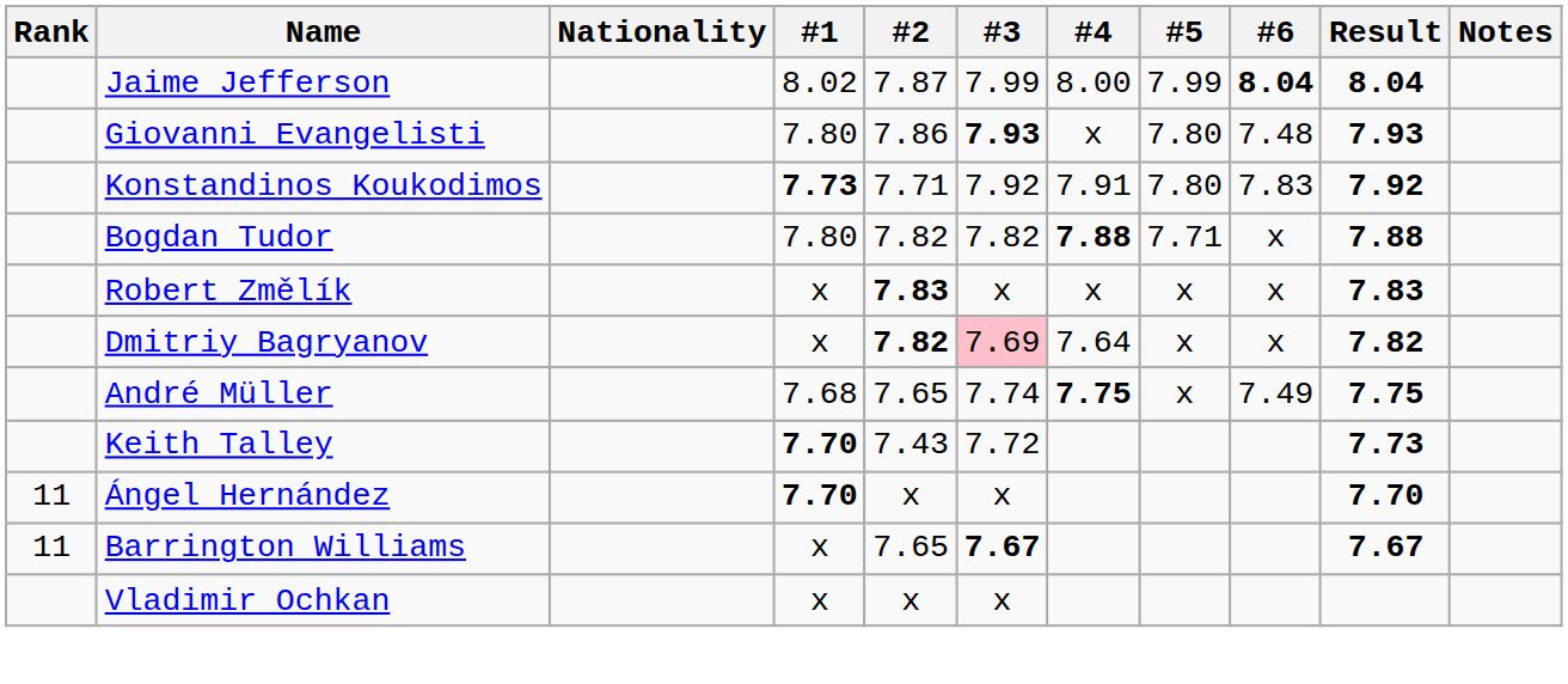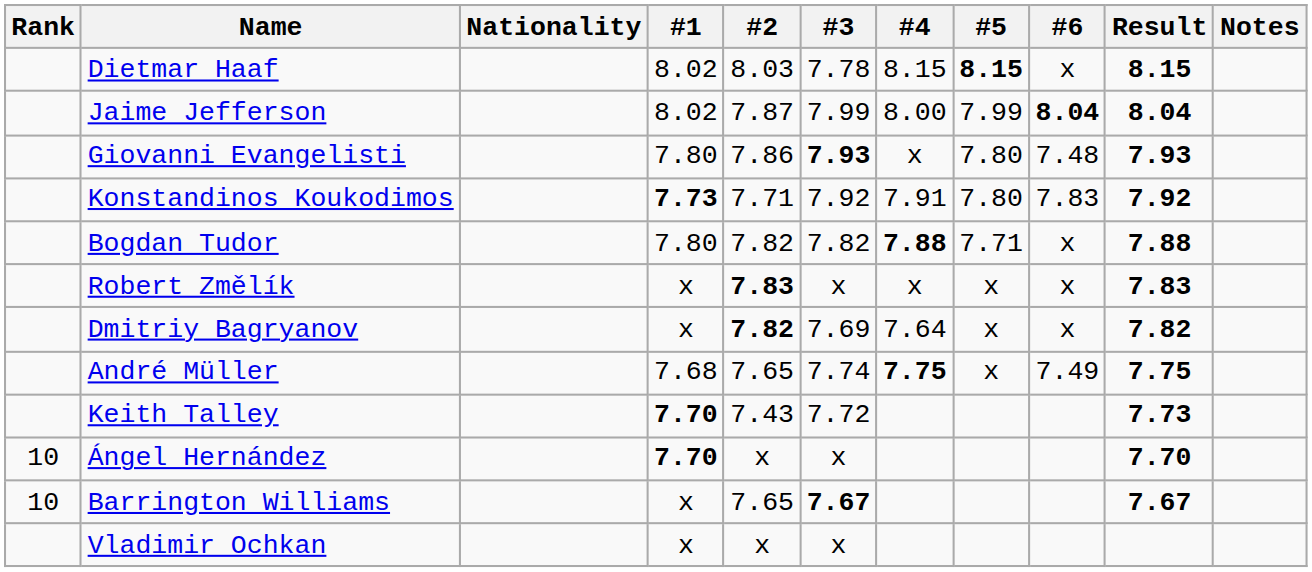 <table class="wikitable sortable" style="text-align:center">
 <tr>
 <th>Rank</th>
 <th>Name</th>
 <th>Nationality</th>
 <th>#1</th>
 <th>#2</th>
 <th>#3</th>
 <th>#4</th>
 <th>#5</th>
 <th>#6</th>
 <th>Result</th>
 <th>Notes</th>
+</tr>
+<tr>
+<td></td>
+<td align="left"><a href='#'>Dietmar Haaf</a></td>
+<td align=left></td>
+<td>8.02</td>
+<td>8.03</td>
+<td>7.78</td>
+<td>8.15</td>
+<td><strong>8.15</strong></td>
+<td>x</td>
+<td><strong>8.15</strong></td>
+<td></td>
 </tr>
 <tr>
 <td></td>
 <td align="left"><a href='#'>Jaime Jefferson</a></td>
 <td align=left></td>
 <td>8.02</td>
 <td>7.87</td>
 <td>7.99</td>
 <td>8.00</td>
 <td>7.99</td>
 <td><strong>8.04</strong></td>
 <td><strong>8.04</strong></td>
 <td></td>
 </tr>
 <tr>
 <td></td>
 <td align="left"><a href='#'>Giovanni Evangelisti</a></td>
 <td align=left></td>
 <td>7.80</td>
 <td>7.86</td>
 <td><strong>7.93</strong></td>
 <td>x</td>
 <td>7.80</td>
 <td>7.48</td>
 <td><strong>7.93</strong></td>
 <td></td>
 </tr>
 <tr>
 <td></td>
 <td align="left"><a href='#'>Konstandinos Koukodimos</a></td>
 <td align=left></td>
 <td><strong>7.73</strong></td>
 <td>7.71</td>
 <td>7.92</td>
 <td>7.91</td>
 <td>7.80</td>
 <td>7.83</td>
 <td><strong>7.92</strong></td>
 <td></td>
 </tr>
 <tr>
 <td></td>
 <td align="left"><a href='#'>Bogdan Tudor</a></td>
 <td align=left></td>
 <td>7.80</td>
 <td>7.82</td>
 <td>7.82</td>
 <td><strong>7.88</strong></td>
 <td>7.71</td>
 <td>x</td>
 <td><strong>7.88</strong></td>
 <td></td>
 </tr>
 <tr>
 <td></td>
 <td align="left"><a href='#'>Robert Změlík</a></td>
 <td align=left></td>
 <td>x</td>
 <td><strong>7.83</strong></td>
 <td>x</td>
 <td>x</td>
 <td>x</td>
 <td>x</td>
 <td><strong>7.83</strong></td>
 <td></td>
 </tr>
 <tr>
 <td></td>
 <td align="left"><a href='#'>Dmitriy Bagryanov</a></td>
 <td align=left></td>
 <td>x</td>
 <td><strong>7.82</strong></td>
-<td style="background: pink;">7.69</td>
+<td>7.69</td>
 <td>7.64</td>
 <td>x</td>
 <td>x</td>
 <td><strong>7.82</strong></td>
 <td></td>
 </tr>
 <tr>
 <td></td>
 <td align="left"><a href='#'>André Müller</a></td>
 <td align=left></td>
 <td>7.68</td>
 <td>7.65</td>
 <td>7.74</td>
 <td><strong>7.75</strong></td>
 <td>x</td>
 <td>7.49</td>
 <td><strong>7.75</strong></td>
 <td></td>
 </tr>
 <tr>
 <td></td>
 <td align="left"><a href='#'>Keith Talley</a></td>
 <td align=left></td>
 <td><strong>7.70</strong></td>
 <td>7.43</td>
 <td>7.72</td>
 <td></td>
 <td></td>
 <td></td>
 <td><strong>7.73</strong></td>
 <td></td>
 </tr>
 <tr>
-<td>11</td>
+<td>10</td>
 <td align="left"><a href='#'>Ángel Hernández</a></td>
 <td align=left></td>
 <td><strong>7.70</strong></td>
 <td>x</td>
 <td>x</td>
 <td></td>
 <td></td>
 <td></td>
 <td><strong>7.70</strong></td>
 <td></td>
 </tr>
 <tr>
-<td>11</td>
+<td>10</td>
 <td align="left"><a href='#'>Barrington Williams</a></td>
 <td align=left></td>
 <td>x</td>
 <td>7.65</td>
 <td><strong>7.67</strong></td>
 <td></td>
 <td></td>
 <td></td>
 <td><strong>7.67</strong></td>
 <td></td>
 </tr>
 <tr>
 <td></td>
 <td align="left"><a href='#'>Vladimir Ochkan</a></td>
 <td align=left></td>
 <td>x</td>
 <td>x</td>
 <td>x</td>
 <td></td>
 <td></td>
 <td></td>
 <td><strong></strong></td>
 <td></td>
 </tr>
 </table>
